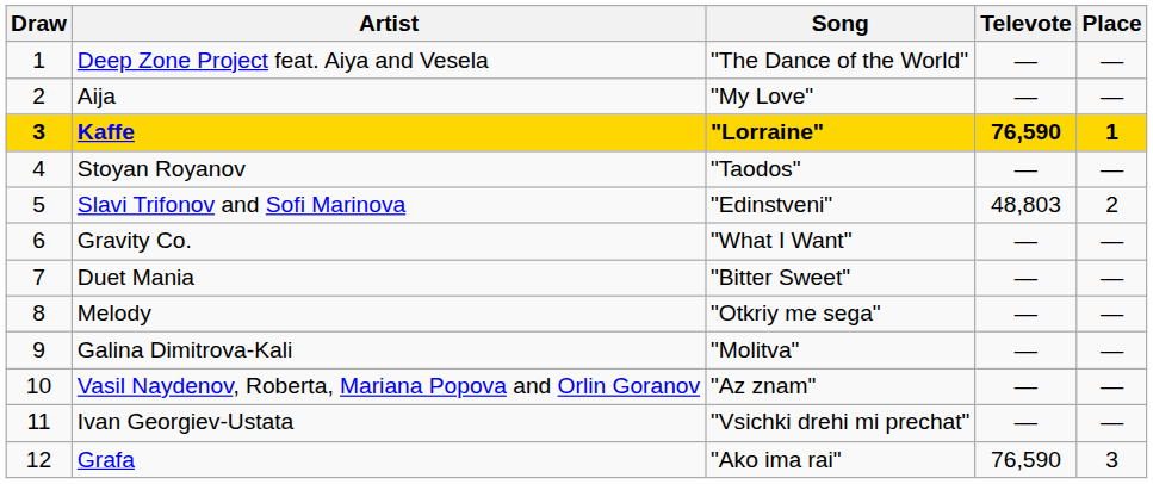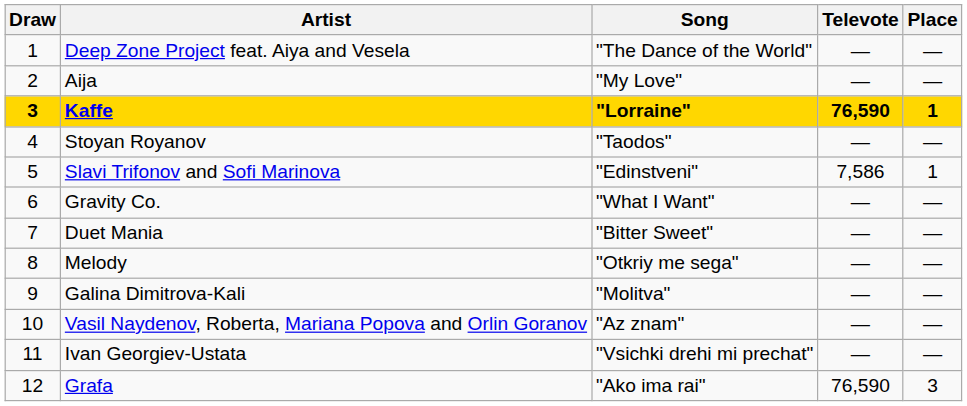 <table class="sortable wikitable" style="margin: 1em auto 1em auto; text-align:center">
 <tr>
 <th>Draw</th>
 <th>Artist</th>
 <th>Song</th>
 <th>Televote</th>
 <th>Place</th>
 </tr>
 <tr>
 <td>1</td>
 <td align="left"><a href='#'>Deep Zone Project</a> feat. Aiya and Vesela</td>
 <td align="left">"The Dance of the World"</td>
 <td>—</td>
 <td>—</td>
 </tr>
 <tr>
 <td>2</td>
 <td align="left">Aija</td>
 <td align="left">"My Love"</td>
 <td>—</td>
 <td>—</td>
 </tr>
 <tr style="font-weight:bold; background:gold;">
 <td>3</td>
 <td align="left"><a href='#'>Kaffe</a></td>
 <td align="left">"Lorraine"</td>
 <td>76,590</td>
 <td>1</td>
 </tr>
 <tr>
 <td>4</td>
 <td align="left">Stoyan Royanov</td>
 <td align="left">"Taodos"</td>
 <td>—</td>
 <td>—</td>
 </tr>
 <tr>
 <td>5</td>
 <td align="left"><a href='#'>Slavi Trifonov</a> and <a href='#'>Sofi Marinova</a></td>
 <td align="left">"Edinstveni"</td>
-<td>48,803</td>
-<td>2</td>
+<td>7,586</td>
+<td>1</td>
 </tr>
 <tr>
 <td>6</td>
 <td align="left">Gravity Co.</td>
 <td align="left">"What I Want"</td>
 <td>—</td>
 <td>—</td>
 </tr>
 <tr>
 <td>7</td>
 <td align="left">Duet Mania</td>
 <td align="left">"Bitter Sweet"</td>
 <td>—</td>
 <td>—</td>
 </tr>
 <tr>
 <td>8</td>
 <td align="left">Melody</td>
 <td align="left">"Otkriy me sega"</td>
 <td>—</td>
 <td>—</td>
 </tr>
 <tr>
 <td>9</td>
 <td align="left">Galina Dimitrova-Kali</td>
 <td align="left">"Molitva"</td>
 <td>—</td>
 <td>—</td>
 </tr>
 <tr>
 <td>10</td>
 <td align="left"><a href='#'>Vasil Naydenov</a>, Roberta, <a href='#'>Mariana Popova</a> and <a href='#'>Orlin Goranov</a></td>
 <td align="left">"Az znam"</td>
 <td>—</td>
 <td>—</td>
 </tr>
 <tr>
 <td>11</td>
 <td align="left">Ivan Georgiev-Ustata</td>
 <td align="left">"Vsichki drehi mi prechat"</td>
 <td>—</td>
 <td>—</td>
 </tr>
 <tr>
 <td>12</td>
 <td align="left"><a href='#'>Grafa</a></td>
 <td align="left">"Ako ima rai"</td>
 <td>76,590</td>
 <td>3</td>
 </tr>
 </table>
